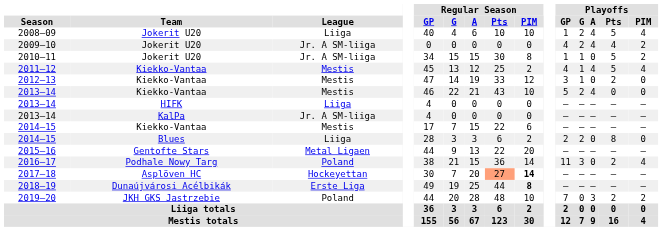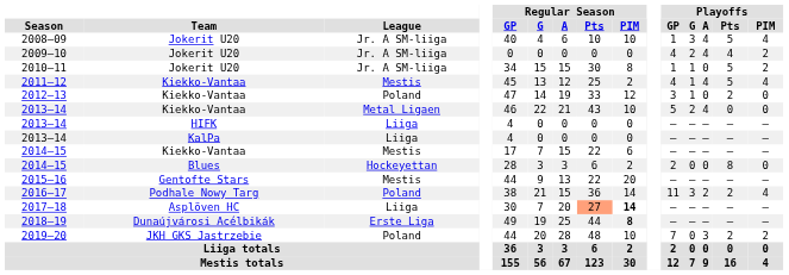 <table border="0" cellpadding="1" cellspacing="0" style="text-align:center; width:75%">
 <tr bgcolor="#e0e0e0">
 <th colspan="3"  bgcolor="#ffffff"> </th>
 <th rowspan="99" bgcolor="#ffffff"> </th>
 <th colspan="5">Regular Season</th>
 <th rowspan="99" bgcolor="#ffffff"> </th>
 <th colspan="5">Playoffs</th>
 </tr>
 <tr bgcolor="#e0e0e0">
 <th>Season</th>
 <th>Team</th>
 <th>League</th>
 <th><a href='#'>GP</a></th>
 <th><a href='#'>G</a></th>
 <th><a href='#'>A</a></th>
 <th><a href='#'>Pts</a></th>
 <th><a href='#'>PIM</a></th>
 <th>GP</th>
 <th>G</th>
 <th>A</th>
 <th>Pts</th>
 <th>PIM</th>
 </tr>
 <tr>
 <td>2008–09</td>
 <td><a href='#'>Jokerit</a> U20</td>
-<td>Liiga</td>
+<td>Jr. A SM-liiga</td>
 <td>40</td>
 <td>4</td>
 <td>6</td>
 <td>10</td>
 <td>10</td>
 <td>1</td>
-<td>2</td>
+<td>3</td>
 <td>4</td>
 <td>5</td>
 <td>4</td>
 </tr>
 <tr bgcolor="#f0f0f0">
 <td>2009–10</td>
 <td>Jokerit U20</td>
 <td>Jr. A SM-liiga</td>
 <td>0</td>
 <td>0</td>
 <td>0</td>
 <td>0</td>
 <td>0</td>
 <td>4</td>
 <td>2</td>
 <td>4</td>
 <td>4</td>
 <td>2</td>
 </tr>
 <tr>
 <td>2010–11</td>
 <td>Jokerit U20</td>
 <td>Jr. A SM-liiga</td>
 <td>34</td>
 <td>15</td>
 <td>15</td>
 <td>30</td>
 <td>8</td>
 <td>1</td>
 <td>1</td>
 <td>0</td>
 <td>5</td>
 <td>2</td>
 </tr>
 <tr bgcolor="#f0f0f0">
 <td><a href='#'>2011–12</a></td>
 <td><a href='#'>Kiekko-Vantaa</a></td>
 <td><a href='#'>Mestis</a></td>
 <td>45</td>
 <td>13</td>
 <td>12</td>
 <td>25</td>
 <td>2</td>
 <td>4</td>
 <td>1</td>
 <td>4</td>
 <td>5</td>
 <td>4</td>
 </tr>
 <tr>
 <td><a href='#'>2012–13</a></td>
 <td>Kiekko-Vantaa</td>
-<td>Mestis</td>
+<td>Poland</td>
 <td>47</td>
 <td>14</td>
 <td>19</td>
 <td>33</td>
 <td>12</td>
 <td>3</td>
 <td>1</td>
 <td>0</td>
 <td>2</td>
 <td>0</td>
 </tr>
 <tr bgcolor="#f0f0f0">
 <td><a href='#'>2013–14</a></td>
 <td>Kiekko-Vantaa</td>
-<td>Mestis</td>
+<td><a href='#'>Metal Ligaen</a></td>
 <td>46</td>
 <td>22</td>
 <td>21</td>
 <td>43</td>
 <td>10</td>
 <td>5</td>
 <td>2</td>
 <td>4</td>
 <td>0</td>
 <td>0</td>
 </tr>
 <tr>
 <td><a href='#'>2013–14</a></td>
 <td><a href='#'>HIFK</a></td>
 <td><a href='#'>Liiga</a></td>
 <td>4</td>
 <td>0</td>
 <td>0</td>
 <td>0</td>
 <td>0</td>
 <td>–</td>
 <td>–</td>
 <td>–</td>
 <td>–</td>
 <td>–</td>
 </tr>
 <tr bgcolor="#f0f0f0">
 <td>2013–14</td>
 <td><a href='#'>KalPa</a></td>
-<td>Jr. A SM-liiga</td>
+<td>Liiga</td>
 <td>4</td>
 <td>0</td>
 <td>0</td>
 <td>0</td>
 <td>0</td>
 <td>–</td>
 <td>–</td>
 <td>–</td>
 <td>–</td>
 <td>–</td>
 </tr>
 <tr>
 <td><a href='#'>2014–15</a></td>
 <td>Kiekko-Vantaa</td>
 <td>Mestis</td>
 <td>17</td>
 <td>7</td>
 <td>15</td>
 <td>22</td>
 <td>6</td>
 <td>–</td>
 <td>–</td>
 <td>–</td>
 <td>–</td>
 <td>–</td>
 </tr>
 <tr bgcolor="#f0f0f0">
 <td><a href='#'>2014–15</a></td>
 <td><a href='#'>Blues</a></td>
-<td>Liiga</td>
+<td><a href='#'>Hockeyettan</a></td>
 <td>28</td>
 <td>3</td>
 <td>3</td>
 <td>6</td>
 <td>2</td>
 <td>2</td>
-<td>2</td>
+<td>0</td>
 <td>0</td>
 <td>8</td>
 <td>0</td>
 </tr>
 <tr>
 <td><a href='#'>2015–16</a></td>
 <td><a href='#'>Gentofte Stars</a></td>
-<td><a href='#'>Metal Ligaen</a></td>
+<td>Mestis</td>
 <td>44</td>
 <td>9</td>
 <td>13</td>
 <td>22</td>
 <td>20</td>
 <td>–</td>
 <td>–</td>
 <td>–</td>
 <td>–</td>
 <td>–</td>
 </tr>
 <tr bgcolor="#f0f0f0">
 <td><a href='#'>2016–17</a></td>
 <td><a href='#'>Podhale Nowy Targ</a></td>
 <td><a href='#'>Poland</a></td>
 <td>38</td>
 <td>21</td>
 <td>15</td>
 <td>36</td>
 <td>14</td>
 <td>11</td>
 <td>3</td>
-<td>0</td>
+<td>2</td>
 <td>2</td>
 <td>4</td>
 </tr>
 <tr>
 <td><a href='#'>2017–18</a></td>
 <td><a href='#'>Asplöven HC</a></td>
-<td><a href='#'>Hockeyettan</a></td>
+<td>Liiga</td>
 <td>30</td>
 <td>7</td>
 <td>20</td>
 <td style="background: lightsalmon;">27</td>
 <td><strong>14</strong></td>
 <td>–</td>
 <td>–</td>
 <td>–</td>
 <td>–</td>
 <td>–</td>
 </tr>
 <tr bgcolor="#f0f0f0">
 <td><a href='#'>2018–19</a></td>
 <td><a href='#'>Dunaújvárosi Acélbikák</a></td>
 <td><a href='#'>Erste Liga</a></td>
 <td>49</td>
 <td>19</td>
 <td>25</td>
 <td>44</td>
 <td><strong>8</strong></td>
 <td>–</td>
 <td>–</td>
 <td>–</td>
 <td>–</td>
 <td>–</td>
 </tr>
 <tr>
 <td><a href='#'>2019–20</a></td>
 <td><a href='#'>JKH GKS Jastrzebie</a></td>
 <td>Poland</td>
 <td>44</td>
 <td>20</td>
 <td>28</td>
 <td>48</td>
 <td>10</td>
 <td>7</td>
 <td>0</td>
 <td>3</td>
 <td>2</td>
 <td>2</td>
 </tr>
 <tr bgcolor="#e0e0e0">
 <th colspan="3">Liiga totals</th>
 <th>36</th>
 <th>3</th>
 <th>3</th>
 <th>6</th>
 <th>2</th>
 <th>2</th>
 <th>0</th>
 <th>0</th>
 <th>0</th>
 <th>0</th>
 </tr>
 <tr bgcolor="#e0e0e0">
 <th colspan="3">Mestis totals</th>
 <th>155</th>
 <th>56</th>
 <th>67</th>
 <th>123</th>
 <th>30</th>
 <th>12</th>
 <th>7</th>
 <th>9</th>
 <th>16</th>
 <th>4</th>
 </tr>
 </table>
